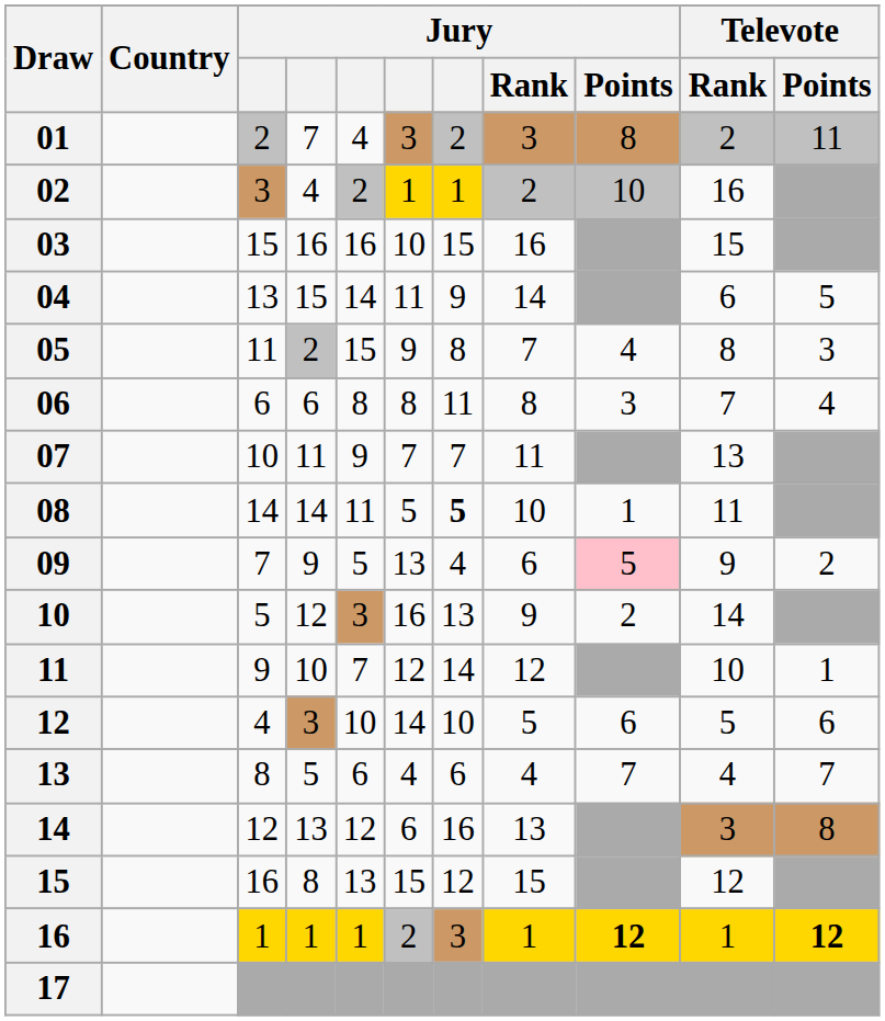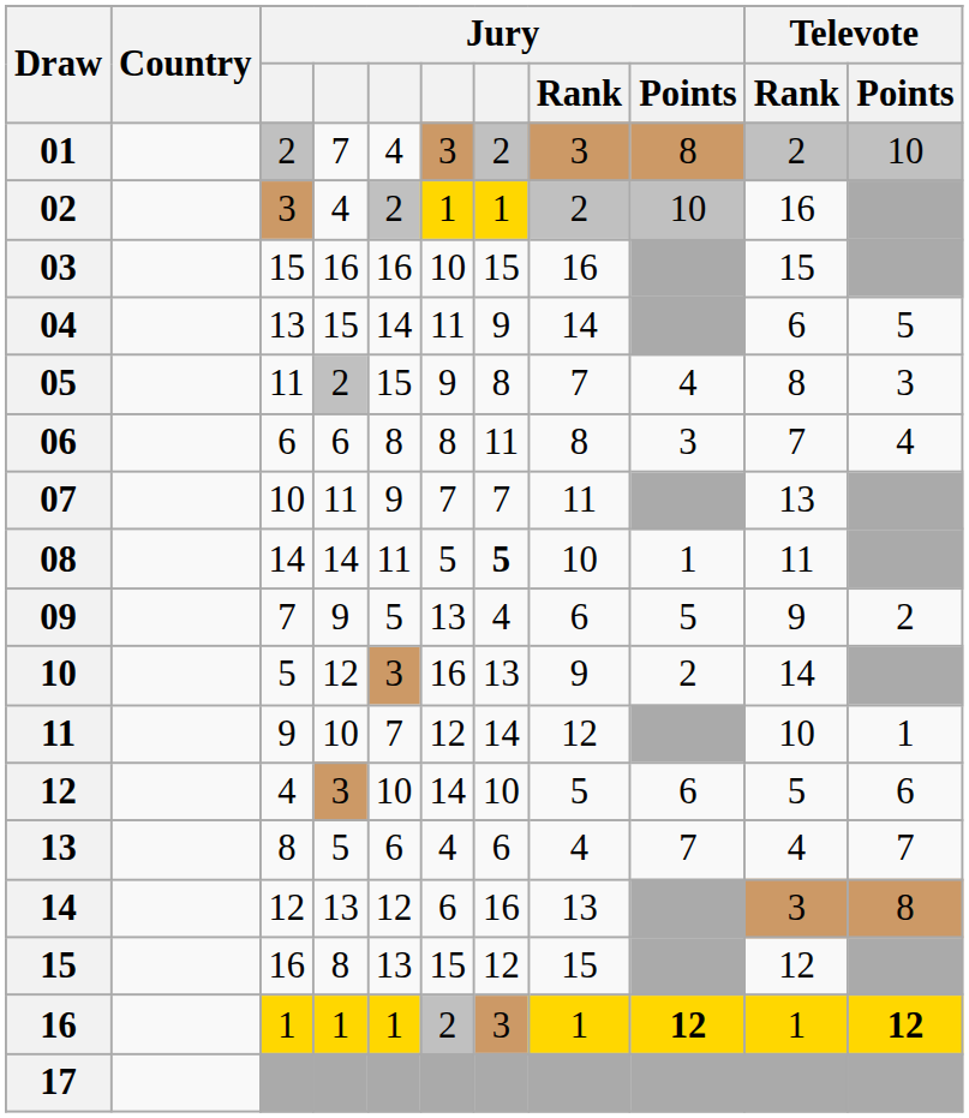 <table class="sortable wikitable collapsible plainrowheaders" style="text-align:center;">
 <tr>
 </tr>
 <tr>
 <th scope="col" rowspan="2">Draw</th>
 <th scope="col" rowspan="2">Country</th>
 <th scope="col" colspan="7">Jury</th>
 <th scope="col" colspan="2">Televote</th>
 </tr>
 <tr>
 <th scope="col"><small></small></th>
 <th scope="col"><small></small></th>
 <th scope="col"><small></small></th>
 <th scope="col"><small></small></th>
 <th scope="col"><small></small></th>
 <th scope="col">Rank</th>
 <th scope="col">Points</th>
 <th scope="col">Rank</th>
 <th scope="col">Points</th>
 </tr>
 <tr>
 <th scope="row" style="text-align:center;">01</th>
 <td style="text-align:left;"></td>
 <td style="background:silver;">2</td>
 <td>7</td>
 <td>4</td>
 <td style="background:#CC9966;">3</td>
 <td style="background:silver;">2</td>
 <td style="background:#CC9966;">3</td>
 <td style="background:#CC9966;">8</td>
 <td style="background:silver;">2</td>
-<td style="background:silver;">11</td>
+<td style="background:silver;">10</td>
 </tr>
 <tr>
 <th scope="row" style="text-align:center;">02</th>
 <td style="text-align:left;"></td>
 <td style="background:#CC9966;">3</td>
 <td>4</td>
 <td style="background:silver;">2</td>
 <td style="background:gold;">1</td>
 <td style="background:gold;">1</td>
 <td style="background:silver;">2</td>
 <td style="background:silver;">10</td>
 <td>16</td>
 <td style="background:#AAAAAA;"></td>
 </tr>
 <tr>
 <th scope="row" style="text-align:center;">03</th>
 <td style="text-align:left;"></td>
 <td>15</td>
 <td>16</td>
 <td>16</td>
 <td>10</td>
 <td>15</td>
 <td>16</td>
 <td style="background:#AAAAAA;"></td>
 <td>15</td>
 <td style="background:#AAAAAA;"></td>
 </tr>
 <tr>
 <th scope="row" style="text-align:center;">04</th>
 <td style="text-align:left;"></td>
 <td>13</td>
 <td>15</td>
 <td>14</td>
 <td>11</td>
 <td>9</td>
 <td>14</td>
 <td style="background:#AAAAAA;"></td>
 <td>6</td>
 <td>5</td>
 </tr>
 <tr>
 <th scope="row" style="text-align:center;">05</th>
 <td style="text-align:left;"></td>
 <td>11</td>
 <td style="background:silver;">2</td>
 <td>15</td>
 <td>9</td>
 <td>8</td>
 <td>7</td>
 <td>4</td>
 <td>8</td>
 <td>3</td>
 </tr>
 <tr>
 <th scope="row" style="text-align:center;">06</th>
 <td style="text-align:left;"></td>
 <td>6</td>
 <td>6</td>
 <td>8</td>
 <td>8</td>
 <td>11</td>
 <td>8</td>
 <td>3</td>
 <td>7</td>
 <td>4</td>
 </tr>
 <tr>
 <th scope="row" style="text-align:center;">07</th>
 <td style="text-align:left;"></td>
 <td>10</td>
 <td>11</td>
 <td>9</td>
 <td>7</td>
 <td>7</td>
 <td>11</td>
 <td style="background:#AAAAAA;"></td>
 <td>13</td>
 <td style="background:#AAAAAA;"></td>
 </tr>
 <tr>
 <th scope="row" style="text-align:center;">08</th>
 <td style="text-align:left;"></td>
 <td>14</td>
 <td>14</td>
 <td>11</td>
 <td>5</td>
 <td><strong>5</strong></td>
 <td>10</td>
 <td>1</td>
 <td>11</td>
 <td style="background:#AAAAAA;"></td>
 </tr>
 <tr>
 <th scope="row" style="text-align:center;">09</th>
 <td style="text-align:left;"></td>
 <td>7</td>
 <td>9</td>
 <td>5</td>
 <td>13</td>
 <td>4</td>
 <td>6</td>
-<td style="background: pink;">5</td>
+<td>5</td>
 <td>9</td>
 <td>2</td>
 </tr>
 <tr>
 <th scope="row" style="text-align:center;">10</th>
 <td style="text-align:left;"></td>
 <td>5</td>
 <td>12</td>
 <td style="background:#CC9966;">3</td>
 <td>16</td>
 <td>13</td>
 <td>9</td>
 <td>2</td>
 <td>14</td>
 <td style="background:#AAAAAA;"></td>
 </tr>
 <tr>
 <th scope="row" style="text-align:center;">11</th>
 <td style="text-align:left;"></td>
 <td>9</td>
 <td>10</td>
 <td>7</td>
 <td>12</td>
 <td>14</td>
 <td>12</td>
 <td style="background:#AAAAAA;"></td>
 <td>10</td>
 <td>1</td>
 </tr>
 <tr>
 <th scope="row" style="text-align:center;">12</th>
 <td style="text-align:left;"></td>
 <td>4</td>
 <td style="background:#CC9966;">3</td>
 <td>10</td>
 <td>14</td>
 <td>10</td>
 <td>5</td>
 <td>6</td>
 <td>5</td>
 <td>6</td>
 </tr>
 <tr>
 <th scope="row" style="text-align:center;">13</th>
 <td style="text-align:left;"></td>
 <td>8</td>
 <td>5</td>
 <td>6</td>
 <td>4</td>
 <td>6</td>
 <td>4</td>
 <td>7</td>
 <td>4</td>
 <td>7</td>
 </tr>
 <tr>
 <th scope="row" style="text-align:center;">14</th>
 <td style="text-align:left;"></td>
 <td>12</td>
 <td>13</td>
 <td>12</td>
 <td>6</td>
 <td>16</td>
 <td>13</td>
 <td style="background:#AAAAAA;"></td>
 <td style="background:#CC9966;">3</td>
 <td style="background:#CC9966;">8</td>
 </tr>
 <tr>
 <th scope="row" style="text-align:center;">15</th>
 <td style="text-align:left;"></td>
 <td>16</td>
 <td>8</td>
 <td>13</td>
 <td>15</td>
 <td>12</td>
 <td>15</td>
 <td style="background:#AAAAAA;"></td>
 <td>12</td>
 <td style="background:#AAAAAA;"></td>
 </tr>
 <tr>
 <th scope="row" style="text-align:center;">16</th>
 <td style="text-align:left;"></td>
 <td style="background:gold;">1</td>
 <td style="background:gold;">1</td>
 <td style="background:gold;">1</td>
 <td style="background:silver;">2</td>
 <td style="background:#CC9966;">3</td>
 <td style="background:gold;">1</td>
 <td style="background:gold;"><strong>12</strong></td>
 <td style="background:gold;">1</td>
 <td style="background:gold;"><strong>12</strong></td>
 </tr>
 <tr class="sortbottom">
 <th scope="row" style="text-align:center;">17</th>
 <td style="text-align:left;"></td>
 <td style="background:#AAAAAA;"></td>
 <td style="background:#AAAAAA;"></td>
 <td style="background:#AAAAAA;"></td>
 <td style="background:#AAAAAA;"></td>
 <td style="background:#AAAAAA;"></td>
 <td style="background:#AAAAAA;"></td>
 <td style="background:#AAAAAA;"></td>
 <td style="background:#AAAAAA;"></td>
 <td style="background:#AAAAAA;"></td>
 </tr>
 </table>
